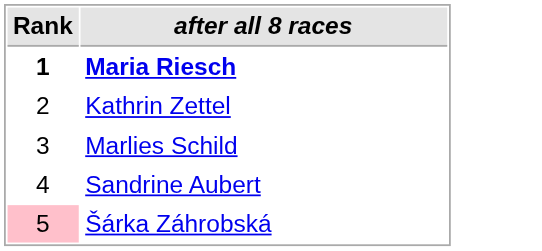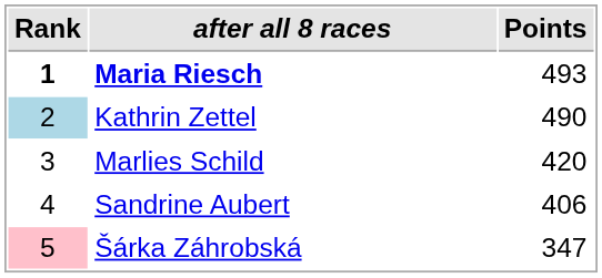 <table cellspacing="1" cellpadding="3" style="border:1px solid #AAAAAA;font-size:86%">
 <tr bgcolor="#E4E4E4">
 <th style="border-bottom:1px solid #AAAAAA" width=10>Rank</th>
 <th style="border-bottom:1px solid #AAAAAA" width=200><strong><em>after all 8 races</em></strong></th>
+<th style="border-bottom:1px solid #AAAAAA" width=20>Points</th>
 </tr>
 <tr>
 <td align="center"><strong>1</strong></td>
 <td> <strong><a href='#'>Maria Riesch</a> </strong></td>
+<td align="right">493</td>
 </tr>
 <tr>
-<td align="center">2</td>
+<td align="center" style="background: lightblue;">2</td>
 <td> <a href='#'>Kathrin Zettel</a></td>
+<td align="right">490</td>
 </tr>
 <tr>
 <td align="center">3</td>
 <td> <a href='#'>Marlies Schild</a></td>
+<td align="right">420</td>
 </tr>
 <tr>
 <td align="center">4</td>
 <td> <a href='#'>Sandrine Aubert</a></td>
+<td align="right">406</td>
 </tr>
 <tr>
 <td align="center" style="background: pink;">5</td>
 <td> <a href='#'>Šárka Záhrobská</a></td>
+<td align="right">347</td>
 </tr>
 </table>
